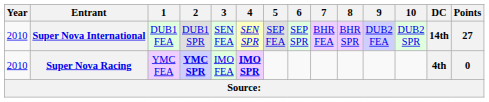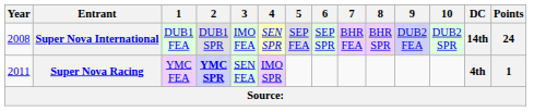 <table class="wikitable" style="text-align:center; font-size:85%">
 <tr>
 <th>Year</th>
 <th>Entrant</th>
 <th>1</th>
 <th>2</th>
 <th>3</th>
 <th>4</th>
 <th>5</th>
 <th>6</th>
 <th>7</th>
 <th>8</th>
 <th>9</th>
 <th>10</th>
 <th>DC</th>
 <th>Points</th>
 </tr>
 <tr>
-<td><a href='#'>2010</a></td>
+<td><a href='#'>2008</a></td>
 <th nowrap><a href='#'>Super Nova International</a></th>
 <td style="background:#DFFFDF;"><a href='#'>DUB1<br>FEA</a><br></td>
 <td style="background:#DFDFDF;"><a href='#'>DUB1<br>SPR</a><br></td>
-<td style="background:#DFFFDF;"><a href='#'>SEN<br>FEA</a><br></td>
+<td style="background:#DFFFDF;"><a href='#'>IMO<br>FEA</a><br></td>
 <td style="background:#FBFFBF;"><em><a href='#'>SEN<br>SPR</a></em><br></td>
 <td style="background:#DFDFDF;"><a href='#'>SEP<br>FEA</a><br></td>
 <td style="background:#DFFFDF;"><a href='#'>SEP<br>SPR</a><br></td>
 <td style="background:#EFCFFF;"><a href='#'>BHR<br>FEA</a><br></td>
 <td style="background:#EFCFFF;"><a href='#'>BHR<br>SPR</a><br></td>
 <td style="background:#CFCFFF;"><a href='#'>DUB2<br>FEA</a><br></td>
 <td style="background:#DFFFDF;"><a href='#'>DUB2<br>SPR</a><br></td>
 <th>14th</th>
-<th>27</th>
+<th>24</th>
 </tr>
 <tr>
-<td><a href='#'>2010</a></td>
+<td><a href='#'>2011</a></td>
 <th nowrap><a href='#'>Super Nova Racing</a></th>
 <td style="background:#EFCFFF;"><a href='#'>YMC<br>FEA</a><br></td>
 <td style="background:#CFCFFF;"><strong><a href='#'>YMC<br>SPR</a><br></strong></td>
-<td style="background:#DFFFDF;"><a href='#'>IMO<br>FEA</a><br></td>
-<td style="background:#EFCFFF;"><strong><a href='#'>IMO<br>SPR</a><br></strong></td>
+<td style="background:#DFFFDF;"><a href='#'>SEN<br>FEA</a><br></td>
+<td style="background:#EFCFFF;"><a href='#'>IMO<br>SPR</a><br></td>
 <td></td>
 <td></td>
 <td></td>
 <td></td>
 <td></td>
 <td></td>
 <th>4th</th>
-<th>0</th>
+<th>1</th>
 </tr>
 <tr>
 <th colspan="14">Source:</th>
 </tr>
 </table>
